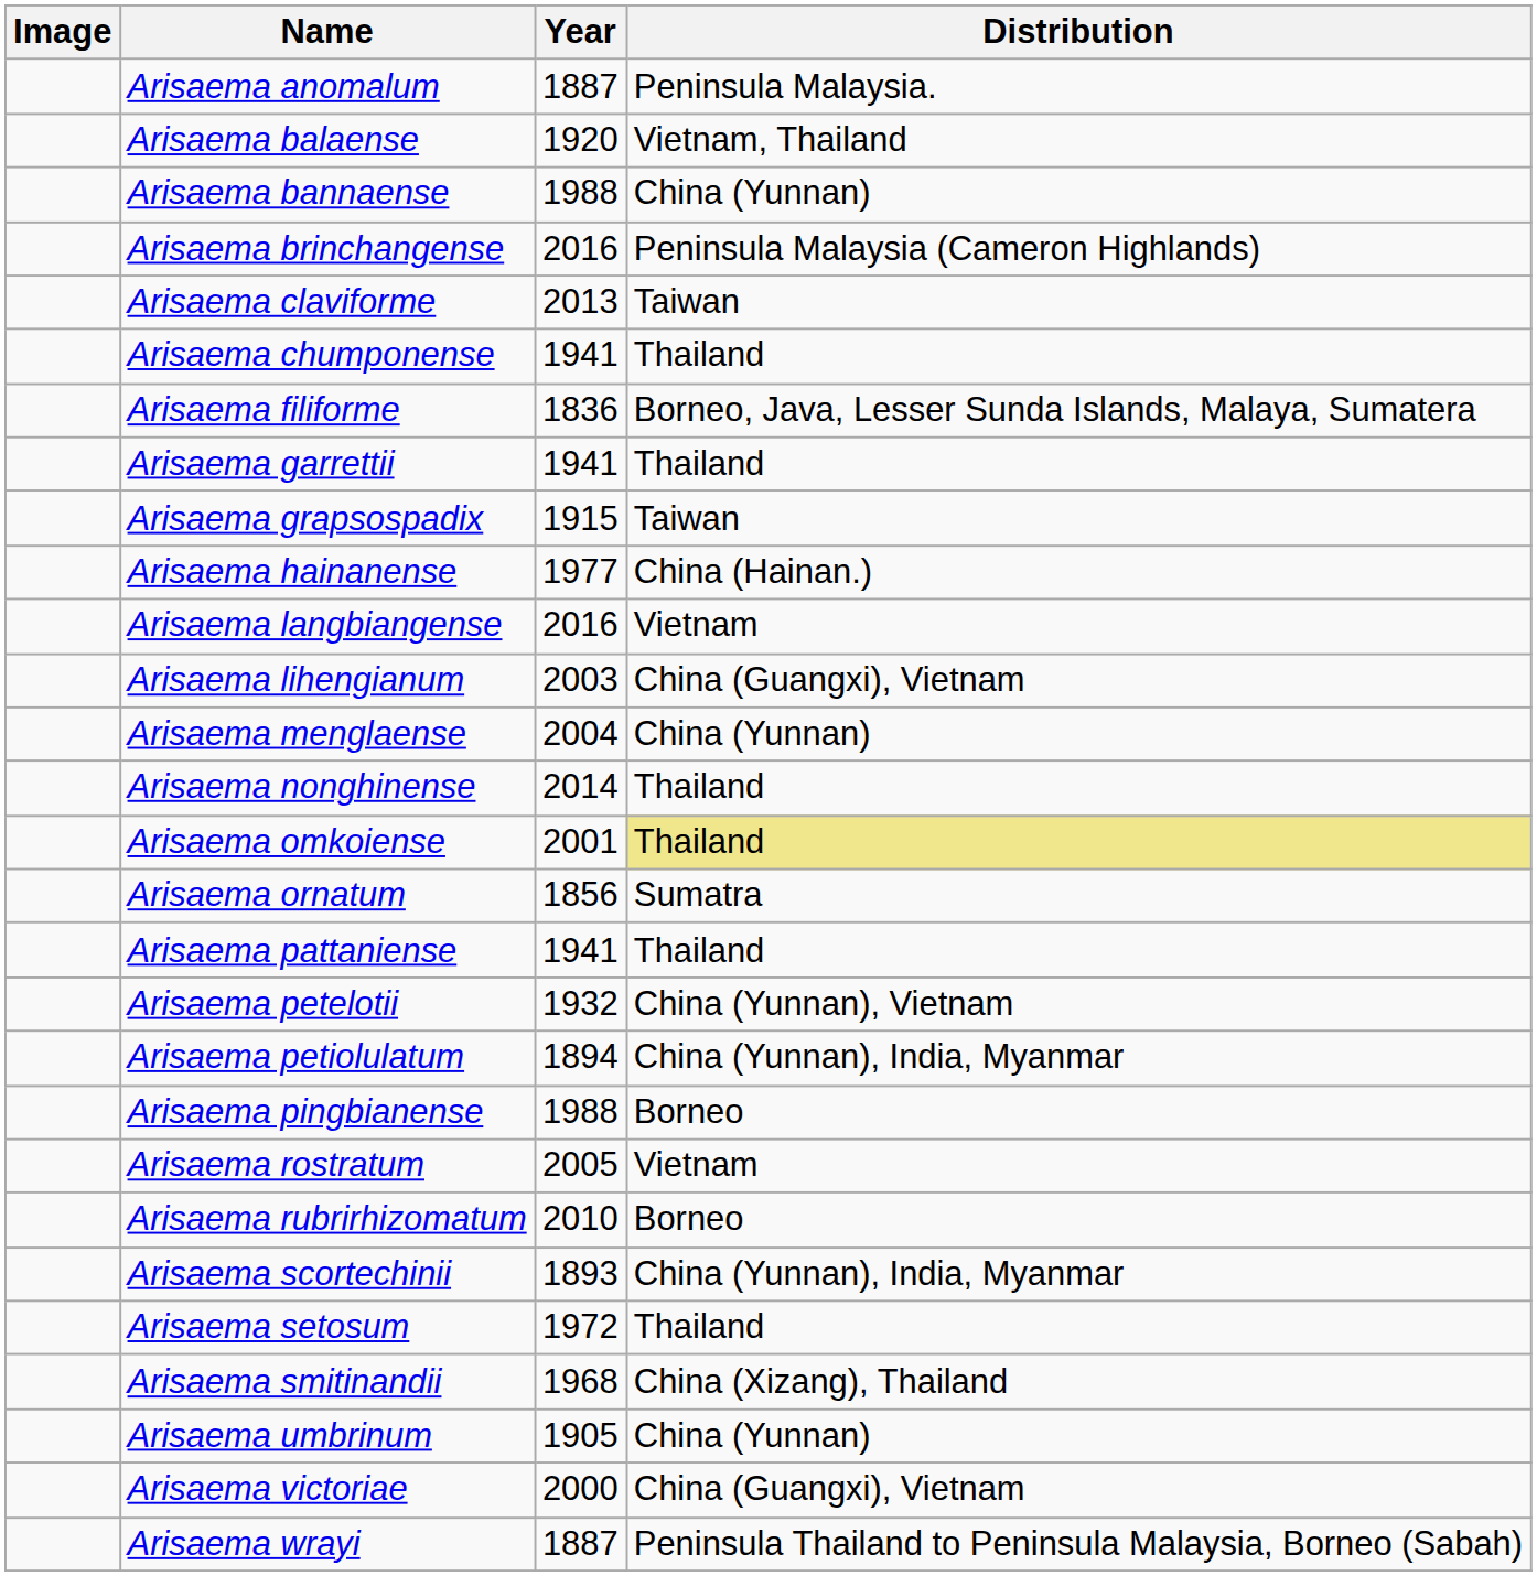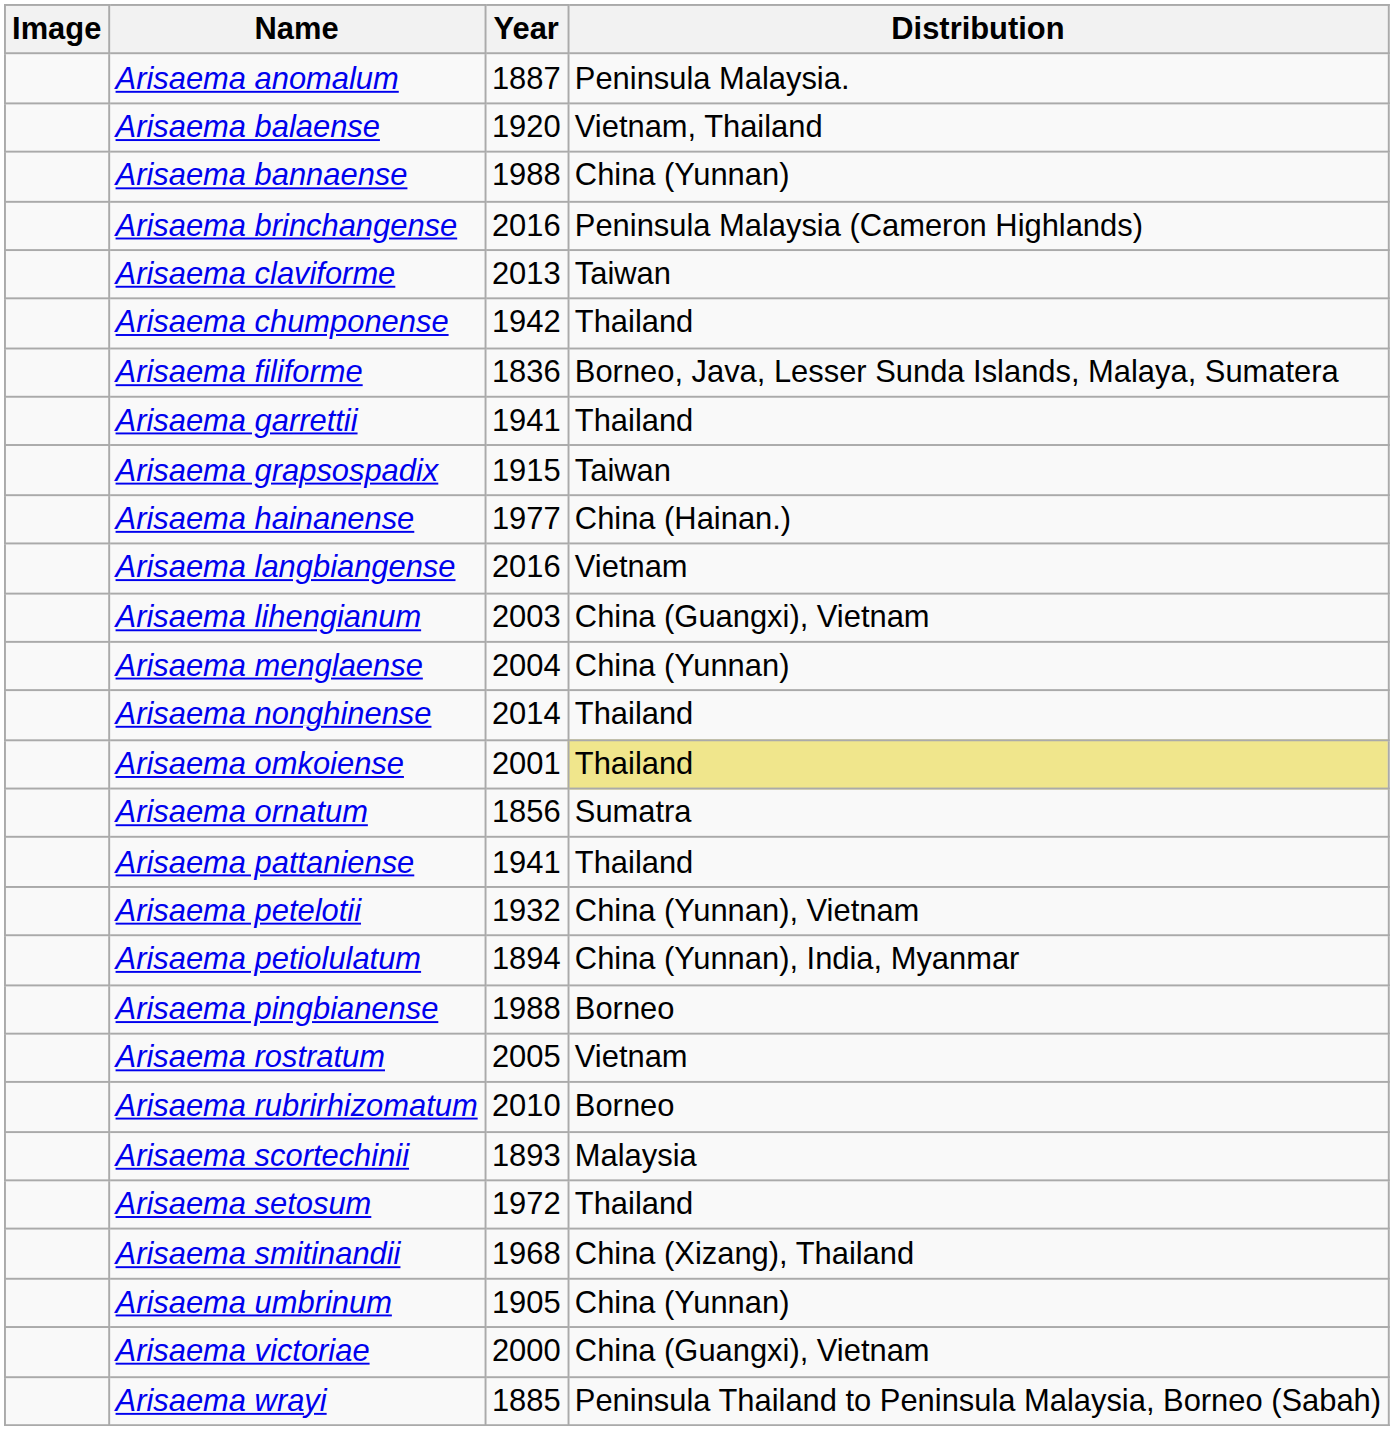 <table class="wikitable sortable">
 <tr>
 <th>Image</th>
 <th>Name</th>
 <th>Year</th>
 <th>Distribution</th>
 </tr>
 <tr>
 <td></td>
 <td><em><a href='#'>Arisaema anomalum</a></em> </td>
 <td>1887</td>
 <td>Peninsula Malaysia.</td>
 </tr>
 <tr>
 <td></td>
 <td><em><a href='#'>Arisaema balaense</a></em> </td>
 <td>1920</td>
 <td>Vietnam, Thailand</td>
 </tr>
 <tr>
 <td></td>
 <td><em><a href='#'>Arisaema bannaense</a></em> </td>
 <td>1988</td>
 <td>China (Yunnan)</td>
 </tr>
 <tr>
 <td></td>
 <td><em><a href='#'>Arisaema brinchangense</a></em> </td>
 <td>2016</td>
 <td>Peninsula Malaysia (Cameron Highlands)</td>
 </tr>
 <tr>
 <td></td>
 <td><em><a href='#'>Arisaema claviforme</a></em> </td>
 <td>2013</td>
 <td>Taiwan</td>
 </tr>
 <tr>
 <td></td>
 <td><em><a href='#'>Arisaema chumponense</a></em> </td>
-<td>1941</td>
+<td>1942</td>
 <td>Thailand</td>
 </tr>
 <tr>
 <td></td>
 <td><em><a href='#'>Arisaema filiforme</a></em> </td>
 <td>1836</td>
 <td>Borneo, Java, Lesser Sunda Islands, Malaya, Sumatera</td>
 </tr>
 <tr>
 <td></td>
 <td><em><a href='#'>Arisaema garrettii</a></em> </td>
 <td>1941</td>
 <td>Thailand</td>
 </tr>
 <tr>
 <td></td>
 <td><em><a href='#'>Arisaema grapsospadix</a></em> </td>
 <td>1915</td>
 <td>Taiwan</td>
 </tr>
 <tr>
 <td></td>
 <td><em><a href='#'>Arisaema hainanense</a></em> </td>
 <td>1977</td>
 <td>China (Hainan.)</td>
 </tr>
 <tr>
 <td></td>
 <td><em><a href='#'>Arisaema langbiangense</a></em> </td>
 <td>2016</td>
 <td>Vietnam</td>
 </tr>
 <tr>
 <td></td>
 <td><em><a href='#'>Arisaema lihengianum</a></em> </td>
 <td>2003</td>
 <td>China (Guangxi), Vietnam</td>
 </tr>
 <tr>
 <td></td>
 <td><em><a href='#'>Arisaema menglaense</a></em> </td>
 <td>2004</td>
 <td>China (Yunnan)</td>
 </tr>
 <tr>
 <td></td>
 <td><em><a href='#'>Arisaema nonghinense</a></em> </td>
 <td>2014</td>
 <td>Thailand</td>
 </tr>
 <tr>
 <td></td>
 <td><em><a href='#'>Arisaema omkoiense</a></em> </td>
 <td>2001</td>
 <td style="background: khaki;">Thailand</td>
 </tr>
 <tr>
 <td></td>
 <td><em><a href='#'>Arisaema ornatum</a></em> </td>
 <td>1856</td>
 <td>Sumatra</td>
 </tr>
 <tr>
 <td></td>
 <td><em><a href='#'>Arisaema pattaniense</a></em> </td>
 <td>1941</td>
 <td>Thailand</td>
 </tr>
 <tr>
 <td></td>
 <td><em><a href='#'>Arisaema petelotii</a></em> </td>
 <td>1932</td>
 <td>China (Yunnan), Vietnam</td>
 </tr>
 <tr>
 <td></td>
 <td><em><a href='#'>Arisaema petiolulatum</a></em> </td>
 <td>1894</td>
 <td>China (Yunnan), India, Myanmar</td>
 </tr>
 <tr>
 <td></td>
 <td><em><a href='#'>Arisaema pingbianense</a></em> </td>
 <td>1988</td>
 <td>Borneo</td>
 </tr>
 <tr>
 <td></td>
 <td><em><a href='#'>Arisaema rostratum</a></em> </td>
 <td>2005</td>
 <td>Vietnam</td>
 </tr>
 <tr>
 <td></td>
 <td><em><a href='#'>Arisaema rubrirhizomatum</a></em> </td>
 <td>2010</td>
 <td>Borneo</td>
 </tr>
 <tr>
 <td></td>
 <td><em><a href='#'>Arisaema scortechinii</a></em> </td>
 <td>1893</td>
-<td>China (Yunnan), India, Myanmar</td>
+<td>Malaysia</td>
 </tr>
 <tr>
 <td></td>
 <td><em><a href='#'>Arisaema setosum</a></em> </td>
 <td>1972</td>
 <td>Thailand</td>
 </tr>
 <tr>
 <td></td>
 <td><em><a href='#'>Arisaema smitinandii</a></em> </td>
 <td>1968</td>
 <td>China (Xizang), Thailand</td>
 </tr>
 <tr>
 <td></td>
 <td><em><a href='#'>Arisaema umbrinum</a></em> </td>
 <td>1905</td>
 <td>China (Yunnan)</td>
 </tr>
 <tr>
 <td></td>
 <td><em><a href='#'>Arisaema victoriae</a></em> </td>
 <td>2000</td>
 <td>China (Guangxi), Vietnam</td>
 </tr>
 <tr>
 <td></td>
 <td><em><a href='#'>Arisaema wrayi</a></em> </td>
-<td>1887</td>
+<td>1885</td>
 <td>Peninsula Thailand to Peninsula Malaysia, Borneo (Sabah)</td>
 </tr>
 <tr>
 </tr>
 </table>
